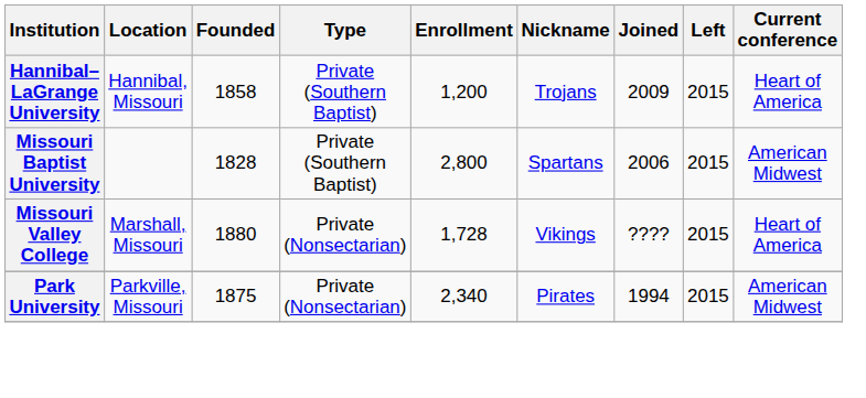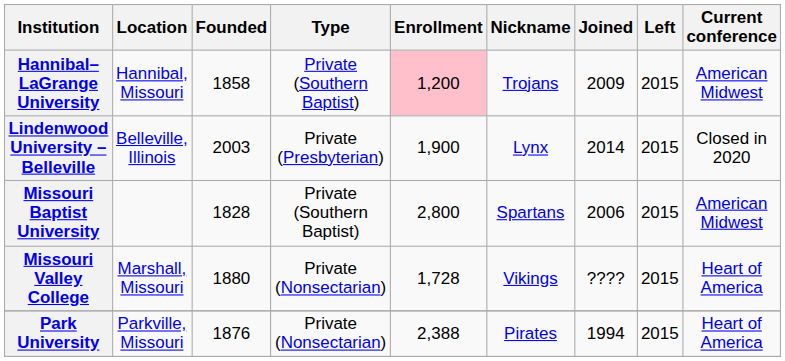 <table class="wikitable sortable" style="text-align:center">
 <tr>
 <th>Institution</th>
 <th>Location</th>
 <th>Founded</th>
 <th>Type</th>
 <th>Enrollment</th>
 <th>Nickname</th>
 <th>Joined</th>
 <th>Left</th>
 <th>Current<br>conference</th>
 </tr>
 <tr>
 <th><a href='#'>Hannibal–LaGrange University</a></th>
 <td><a href='#'>Hannibal, Missouri</a></td>
 <td>1858</td>
 <td><a href='#'>Private</a> (<a href='#'>Southern Baptist</a>)</td>
-<td>1,200</td>
+<td style="background: pink;">1,200</td>
 <td><a href='#'>Trojans</a></td>
 <td>2009</td>
 <td>2015</td>
-<td><a href='#'>Heart of America</a></td>
+<td><a href='#'>American Midwest</a></td>
+</tr>
+<tr>
+<th><a href='#'>Lindenwood University – Belleville</a></th>
+<td><a href='#'>Belleville, Illinois</a></td>
+<td>2003</td>
+<td>Private (<a href='#'>Presbyterian</a>)</td>
+<td>1,900</td>
+<td><a href='#'>Lynx</a></td>
+<td>2014</td>
+<td>2015</td>
+<td>Closed in 2020</td>
 </tr>
 <tr>
 <th><a href='#'>Missouri Baptist University</a></th>
 <td></td>
 <td>1828</td>
 <td>Private (Southern Baptist)</td>
 <td>2,800</td>
 <td><a href='#'>Spartans</a></td>
 <td>2006</td>
 <td>2015</td>
 <td><a href='#'>American Midwest</a></td>
 </tr>
 <tr>
 <th><a href='#'>Missouri Valley College</a></th>
 <td><a href='#'>Marshall, Missouri</a></td>
 <td>1880</td>
 <td>Private (<a href='#'>Nonsectarian</a>)</td>
 <td>1,728</td>
 <td><a href='#'>Vikings</a></td>
 <td>????</td>
 <td>2015</td>
 <td><a href='#'>Heart of America</a></td>
 </tr>
 <tr>
 </tr>
 <tr>
 <th><a href='#'>Park University</a></th>
 <td><a href='#'>Parkville, Missouri</a></td>
-<td>1875</td>
+<td>1876</td>
 <td>Private (<a href='#'>Nonsectarian</a>)</td>
-<td>2,340</td>
+<td>2,388</td>
 <td><a href='#'>Pirates</a></td>
 <td>1994</td>
 <td>2015</td>
-<td><a href='#'>American Midwest</a></td>
+<td><a href='#'>Heart of America</a></td>
 </tr>
 <tr>
 </tr>
 </table>
